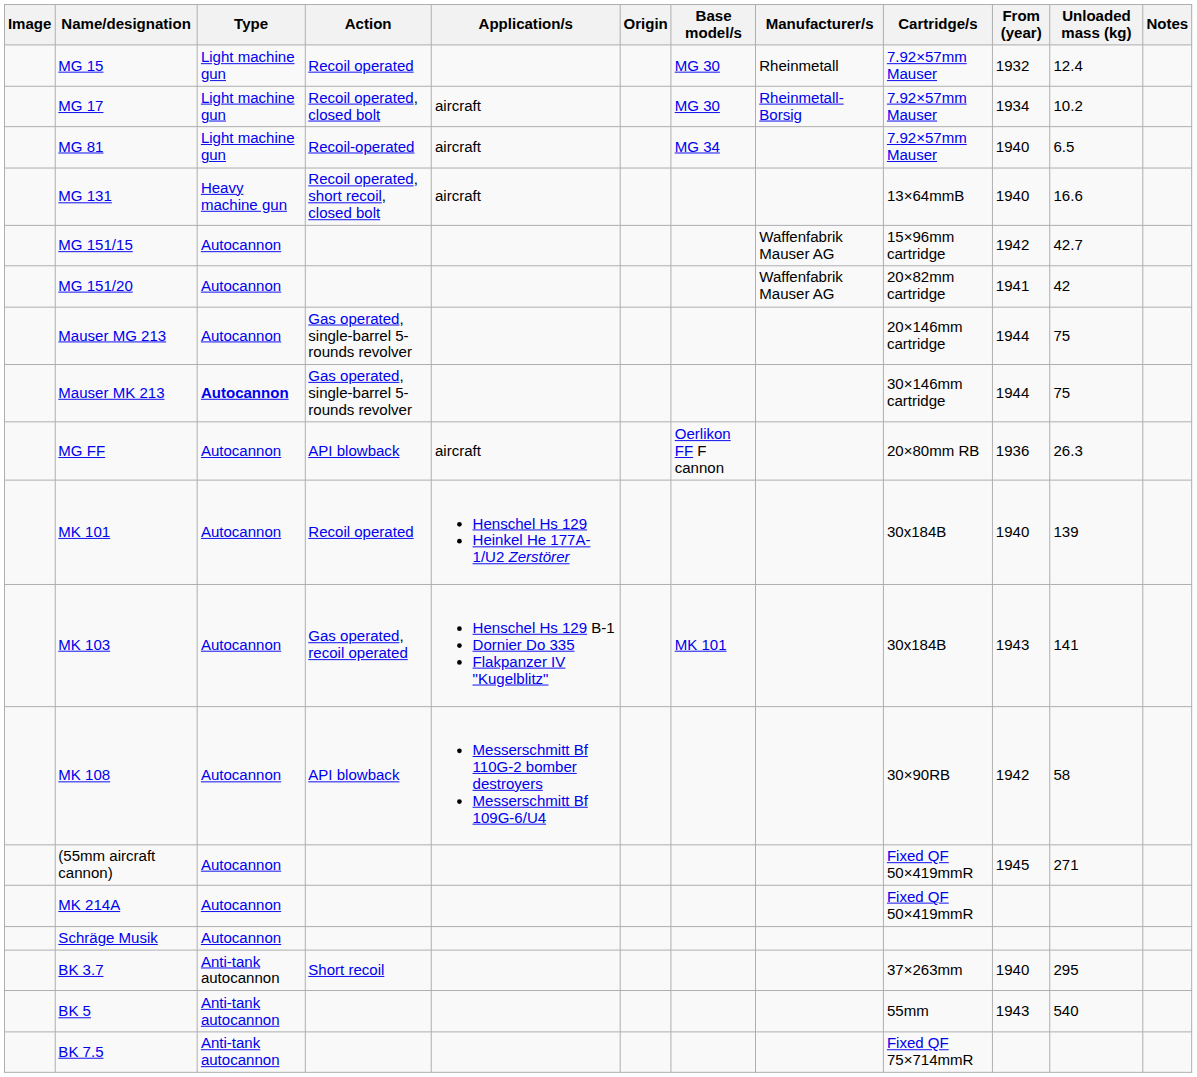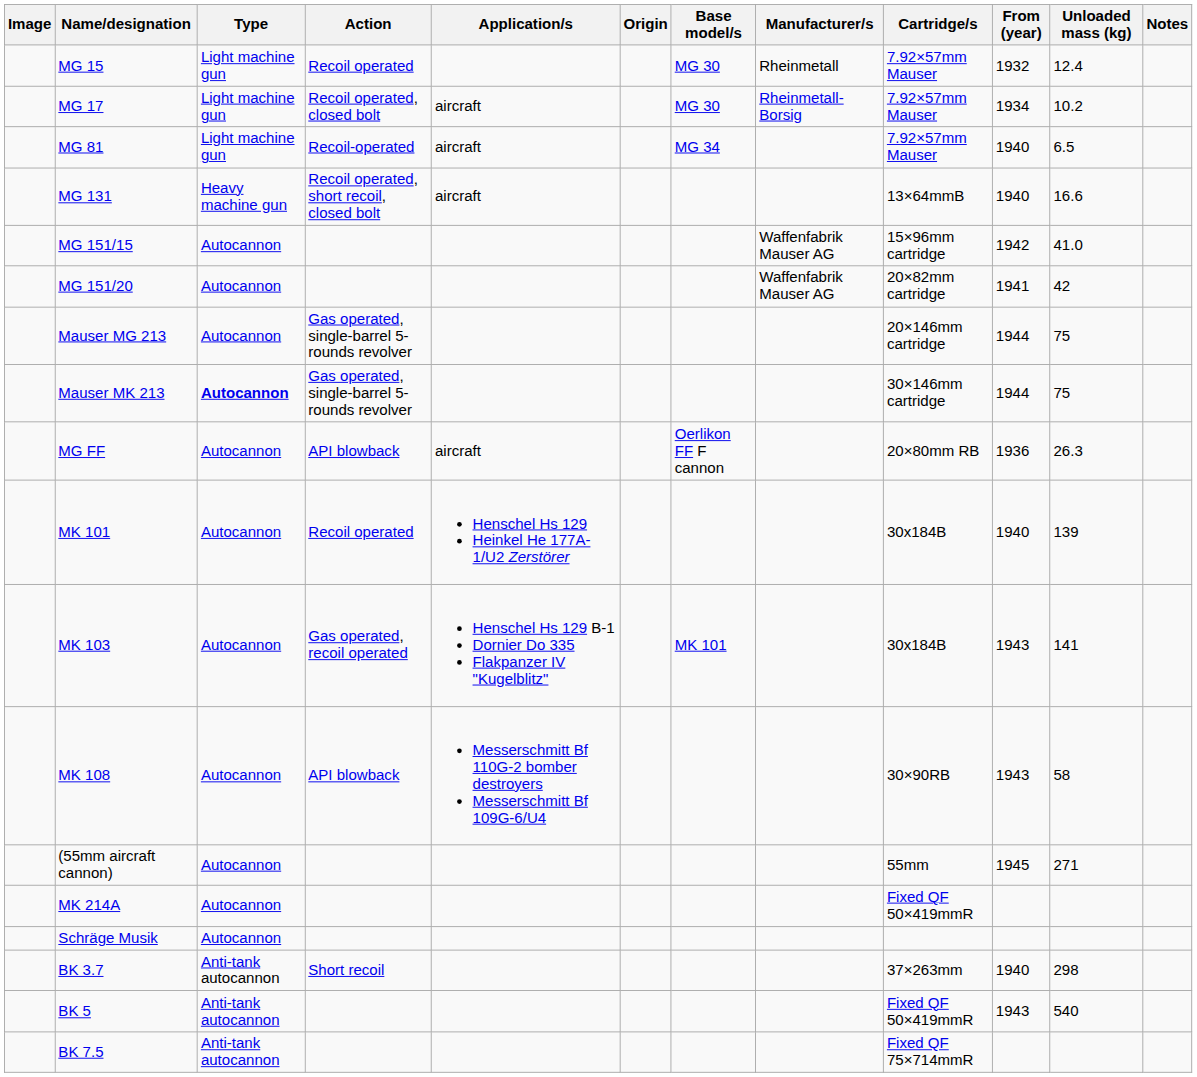 <table class="wikitable sortable" style="margin:left; width:100%; border-collapse:collapse;">
 <tr>
 <th>Image</th>
 <th>Name/designation</th>
 <th>Type</th>
 <th>Action</th>
 <th>Application/s</th>
 <th>Origin</th>
 <th>Base model/s</th>
 <th>Manufacturer/s</th>
 <th>Cartridge/s</th>
 <th>From (year)</th>
 <th>Unloaded mass (kg)</th>
 <th class=unsortable>Notes</th>
 </tr>
 <tr>
 <td></td>
 <td><a href='#'>MG 15</a></td>
 <td><a href='#'>Light machine gun</a></td>
 <td><a href='#'>Recoil operated</a></td>
 <td></td>
 <td></td>
 <td><a href='#'>MG 30</a></td>
 <td>Rheinmetall</td>
 <td><a href='#'>7.92×57mm Mauser</a></td>
 <td>1932</td>
 <td>12.4</td>
 <td></td>
 </tr>
 <tr>
 <td></td>
 <td><a href='#'>MG 17</a></td>
 <td><a href='#'>Light machine gun</a></td>
 <td><a href='#'>Recoil operated</a>, <a href='#'>closed bolt</a></td>
 <td>aircraft</td>
 <td></td>
 <td><a href='#'>MG 30</a></td>
 <td><a href='#'>Rheinmetall-Borsig</a></td>
 <td><a href='#'>7.92×57mm Mauser</a></td>
 <td>1934</td>
 <td>10.2</td>
 <td></td>
 </tr>
 <tr>
 <td></td>
 <td><a href='#'>MG 81</a></td>
 <td><a href='#'>Light machine gun</a></td>
 <td><a href='#'>Recoil-operated</a></td>
 <td>aircraft</td>
 <td></td>
 <td><a href='#'>MG 34</a></td>
 <td></td>
 <td><a href='#'>7.92×57mm Mauser</a></td>
 <td>1940</td>
 <td>6.5</td>
 <td></td>
 </tr>
 <tr>
 <td></td>
 <td><a href='#'>MG 131</a></td>
 <td><a href='#'>Heavy machine gun</a></td>
 <td><a href='#'>Recoil operated</a>, <a href='#'>short recoil</a>, <a href='#'>closed bolt</a></td>
 <td>aircraft</td>
 <td></td>
 <td></td>
 <td></td>
 <td>13×64mmB</td>
 <td>1940</td>
 <td>16.6</td>
 <td></td>
 </tr>
 <tr>
 <td></td>
 <td><a href='#'>MG 151/15</a></td>
 <td><a href='#'>Autocannon</a></td>
 <td></td>
 <td></td>
 <td></td>
 <td></td>
 <td>Waffenfabrik Mauser AG</td>
 <td>15×96mm cartridge</td>
 <td>1942</td>
-<td>42.7</td>
+<td>41.0</td>
 <td></td>
 </tr>
 <tr>
 <td></td>
 <td><a href='#'>MG 151/20</a></td>
 <td><a href='#'>Autocannon</a></td>
 <td></td>
 <td></td>
 <td></td>
 <td></td>
 <td>Waffenfabrik Mauser AG</td>
 <td>20×82mm cartridge</td>
 <td>1941</td>
 <td>42</td>
 <td></td>
 </tr>
 <tr>
 <td></td>
 <td><a href='#'>Mauser MG 213</a></td>
 <td><a href='#'>Autocannon</a></td>
 <td><a href='#'>Gas operated</a>, single-barrel 5-rounds revolver</td>
 <td></td>
 <td></td>
 <td></td>
 <td></td>
 <td>20×146mm cartridge</td>
 <td>1944</td>
 <td>75</td>
 <td></td>
 </tr>
 <tr>
 <td></td>
 <td><a href='#'>Mauser MK 213</a></td>
 <td><strong><a href='#'>Autocannon</a></strong></td>
 <td><a href='#'>Gas operated</a>, single-barrel 5-rounds revolver</td>
 <td></td>
 <td></td>
 <td></td>
 <td></td>
 <td>30×146mm cartridge</td>
 <td>1944</td>
 <td>75</td>
 <td></td>
 </tr>
 <tr>
 <td></td>
 <td><a href='#'>MG FF</a></td>
 <td><a href='#'>Autocannon</a></td>
 <td><a href='#'>API blowback</a></td>
 <td>aircraft</td>
 <td></td>
 <td><a href='#'>Oerlikon FF</a> F cannon</td>
 <td></td>
 <td>20×80mm RB</td>
 <td>1936</td>
 <td>26.3</td>
 <td></td>
 </tr>
 <tr>
 <td></td>
 <td><a href='#'>MK 101</a></td>
 <td><a href='#'>Autocannon</a></td>
 <td><a href='#'>Recoil operated</a></td>
 <td><br><ul><li><a href='#'>Henschel Hs 129</a></li><li><a href='#'>Heinkel He 177A-1/U2 <em>Zerstörer</em></a></li></ul></td>
 <td></td>
 <td></td>
 <td></td>
 <td>30x184B</td>
 <td>1940</td>
 <td>139</td>
 <td></td>
 </tr>
 <tr>
 <td></td>
 <td><a href='#'>MK 103</a></td>
 <td><a href='#'>Autocannon</a></td>
 <td><a href='#'>Gas operated</a>, <a href='#'>recoil operated</a></td>
 <td><br><ul><li><a href='#'>Henschel Hs 129</a> B-1</li><li><a href='#'>Dornier Do 335</a></li><li><a href='#'>Flakpanzer IV "Kugelblitz"</a></li></ul></td>
 <td></td>
 <td><a href='#'>MK 101</a></td>
 <td></td>
 <td>30x184B</td>
 <td>1943</td>
 <td>141</td>
 <td></td>
 </tr>
 <tr>
 <td></td>
 <td><a href='#'>MK 108</a></td>
 <td><a href='#'>Autocannon</a></td>
 <td><a href='#'>API blowback</a></td>
 <td><br><ul><li><a href='#'>Messerschmitt Bf 110G-2 bomber destroyers</a></li><li><a href='#'>Messerschmitt Bf 109G-6/U4</a></li></ul></td>
 <td></td>
 <td></td>
 <td></td>
 <td>30×90RB</td>
-<td>1942</td>
+<td>1943</td>
 <td>58</td>
 <td></td>
 </tr>
 <tr>
 <td></td>
 <td> (55mm aircraft cannon)</td>
 <td><a href='#'>Autocannon</a></td>
 <td></td>
 <td></td>
 <td></td>
 <td></td>
 <td></td>
-<td><a href='#'>Fixed QF</a> 50×419mmR</td>
+<td>55mm</td>
 <td>1945</td>
 <td>271</td>
 <td></td>
 </tr>
 <tr>
 <td></td>
 <td><a href='#'>MK 214A</a></td>
 <td><a href='#'>Autocannon</a></td>
 <td></td>
 <td></td>
 <td></td>
 <td></td>
 <td></td>
 <td><a href='#'>Fixed QF</a> 50×419mmR</td>
 <td></td>
 <td></td>
 <td></td>
 </tr>
 <tr>
 <td></td>
 <td><a href='#'>Schräge Musik</a></td>
 <td><a href='#'>Autocannon</a></td>
 <td></td>
 <td></td>
 <td></td>
 <td></td>
 <td></td>
 <td></td>
 <td></td>
 <td></td>
 <td></td>
 </tr>
 <tr>
 <td></td>
 <td><a href='#'>BK 3.7</a></td>
 <td><a href='#'>Anti-tank</a> autocannon</td>
 <td><a href='#'>Short recoil</a></td>
 <td></td>
 <td></td>
 <td></td>
 <td></td>
 <td>37×263mm</td>
 <td>1940</td>
-<td>295</td>
+<td>298</td>
 <td></td>
 </tr>
 <tr>
 <td></td>
 <td><a href='#'>BK 5</a></td>
 <td><a href='#'>Anti-tank</a> <a href='#'>autocannon</a></td>
 <td></td>
 <td></td>
 <td></td>
 <td></td>
 <td></td>
-<td>55mm</td>
+<td><a href='#'>Fixed QF</a> 50×419mmR</td>
 <td>1943</td>
 <td>540</td>
 <td></td>
 </tr>
 <tr>
 <td></td>
 <td><a href='#'>BK 7.5</a></td>
 <td><a href='#'>Anti-tank</a> <a href='#'>autocannon</a></td>
 <td></td>
 <td></td>
 <td></td>
 <td></td>
 <td></td>
 <td><a href='#'>Fixed QF</a> 75×714mmR</td>
 <td></td>
 <td></td>
 <td></td>
 </tr>
 </table>
